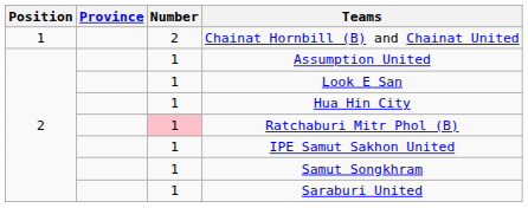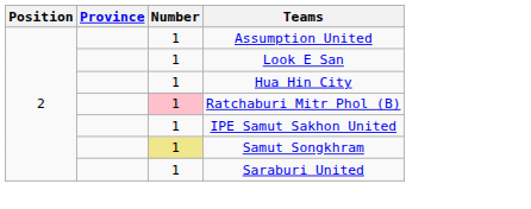 <table class="wikitable">
 <tr>
 <th>Position</th>
 <th><a href='#'>Province</a></th>
 <th>Number</th>
 <th>Teams</th>
-</tr>
-<tr>
-<td align=center>1</td>
-<td></td>
-<td align=center>2</td>
-<td align=center><a href='#'>Chainat Hornbill (B)</a> and <a href='#'>Chainat United</a></td>
 </tr>
 <tr>
 <td align=center rowspan="7">2</td>
 <td></td>
 <td align=center>1</td>
 <td align=center><a href='#'>Assumption United</a></td>
 </tr>
 <tr>
 <td></td>
 <td align=center>1</td>
 <td align=center><a href='#'>Look E San</a></td>
 </tr>
 <tr>
 <td></td>
 <td align=center>1</td>
 <td align=center><a href='#'>Hua Hin City</a></td>
 </tr>
 <tr>
 <td></td>
 <td align=center style="background: pink;">1</td>
 <td align=center><a href='#'>Ratchaburi Mitr Phol (B)</a></td>
 </tr>
 <tr>
 <td></td>
 <td align=center>1</td>
 <td align=center><a href='#'>IPE Samut Sakhon United</a></td>
 </tr>
 <tr>
 <td></td>
-<td align=center>1</td>
+<td align=center style="background: khaki;">1</td>
 <td align=center><a href='#'>Samut Songkhram</a></td>
 </tr>
 <tr>
 <td></td>
 <td align=center>1</td>
 <td align=center><a href='#'>Saraburi United</a></td>
 </tr>
 </table>
